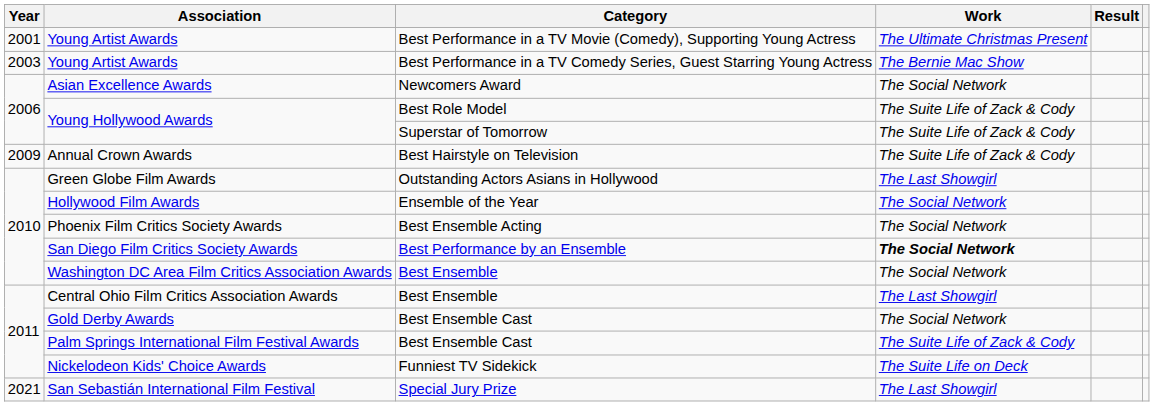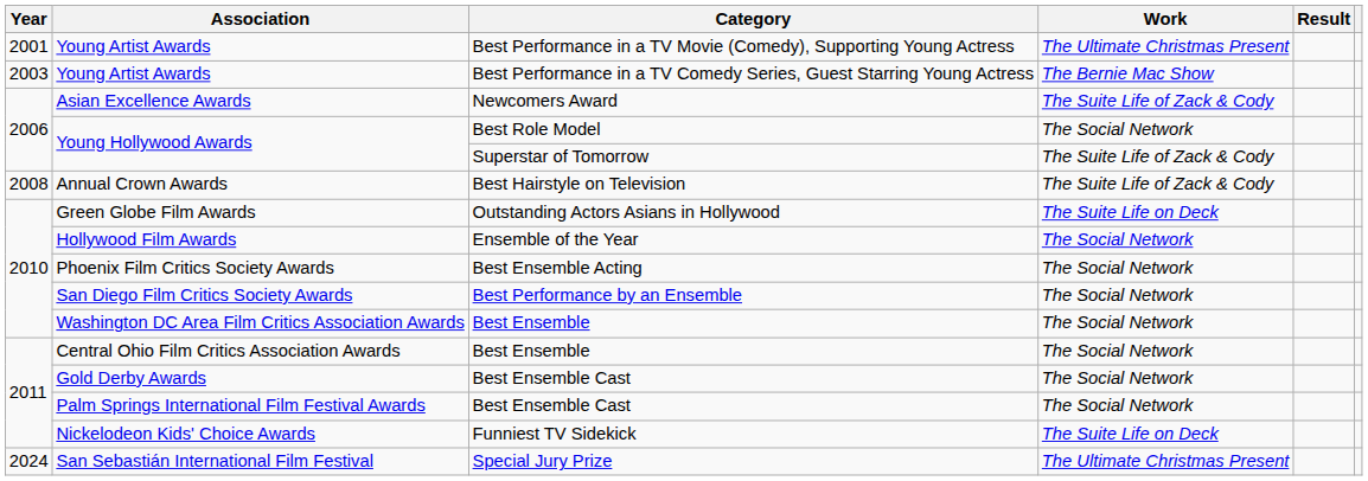 <table class="wikitable">
 <tr>
 <th>Year</th>
 <th>Association</th>
 <th>Category</th>
 <th>Work</th>
 <th>Result</th>
 <th></th>
 </tr>
 <tr>
 <td>2001</td>
 <td><a href='#'>Young Artist Awards</a></td>
 <td>Best Performance in a TV Movie (Comedy), Supporting Young Actress</td>
 <td><em><a href='#'>The Ultimate Christmas Present</a></em></td>
 <td></td>
 <td style="text-align:center"></td>
 </tr>
 <tr>
 <td>2003</td>
 <td><a href='#'>Young Artist Awards</a></td>
 <td>Best Performance in a TV Comedy Series, Guest Starring Young Actress</td>
 <td><em><a href='#'>The Bernie Mac Show</a></em></td>
 <td></td>
 <td style="text-align:center"></td>
 </tr>
 <tr>
 <td rowspan="3">2006</td>
 <td><a href='#'>Asian Excellence Awards</a></td>
 <td>Newcomers Award</td>
-<td><em>The Social Network</em></td>
+<td><em><a href='#'>The Suite Life of Zack & Cody</a></em></td>
 <td></td>
 <td style="text-align:center"></td>
 </tr>
 <tr>
 <td rowspan="2"><a href='#'>Young Hollywood Awards</a></td>
 <td>Best Role Model</td>
-<td><em>The Suite Life of Zack & Cody</em></td>
+<td><em>The Social Network</em></td>
 <td></td>
 <td style="text-align:center"></td>
 </tr>
 <tr>
 <td>Superstar of Tomorrow</td>
 <td><em>The Suite Life of Zack & Cody</em></td>
 <td></td>
 <td style="text-align:center"></td>
 </tr>
 <tr>
-<td>2009</td>
+<td>2008</td>
 <td>Annual Crown Awards</td>
 <td>Best Hairstyle on Television</td>
 <td><em>The Suite Life of Zack & Cody</em></td>
 <td></td>
 <td style="text-align:center"></td>
 </tr>
 <tr>
 <td rowspan="5">2010</td>
 <td>Green Globe Film Awards</td>
 <td>Outstanding Actors Asians in Hollywood</td>
-<td><em><a href='#'>The Last Showgirl</a></em></td>
+<td><em><a href='#'>The Suite Life on Deck</a></em></td>
 <td></td>
 <td style="text-align:center"></td>
 </tr>
 <tr>
 <td><a href='#'>Hollywood Film Awards</a></td>
 <td>Ensemble of the Year</td>
 <td><em><a href='#'>The Social Network</a></em></td>
 <td></td>
 <td style="text-align:center"></td>
 </tr>
 <tr>
 <td>Phoenix Film Critics Society Awards</td>
 <td>Best Ensemble Acting</td>
 <td><em>The Social Network</em></td>
 <td></td>
 <td style="text-align:center"></td>
 </tr>
 <tr>
 <td><a href='#'>San Diego Film Critics Society Awards</a></td>
 <td><a href='#'>Best Performance by an Ensemble</a></td>
-<td><strong><em>The Social Network</em></strong></td>
+<td><em>The Social Network</em></td>
 <td></td>
 <td style="text-align:center"></td>
 </tr>
 <tr>
 <td><a href='#'>Washington DC Area Film Critics Association Awards</a></td>
 <td><a href='#'>Best Ensemble</a></td>
 <td><em>The Social Network</em></td>
 <td></td>
 <td style="text-align:center"></td>
 </tr>
 <tr>
 <td rowspan="4">2011</td>
 <td>Central Ohio Film Critics Association Awards</td>
 <td>Best Ensemble</td>
-<td><em><a href='#'>The Last Showgirl</a></em></td>
+<td><em>The Social Network</em></td>
 <td></td>
 <td style="text-align:center"></td>
 </tr>
 <tr>
 <td><a href='#'>Gold Derby Awards</a></td>
 <td>Best Ensemble Cast</td>
 <td><em>The Social Network</em></td>
 <td></td>
 <td style="text-align:center"></td>
 </tr>
 <tr>
 <td><a href='#'>Palm Springs International Film Festival Awards</a></td>
 <td>Best Ensemble Cast</td>
-<td><em><a href='#'>The Suite Life of Zack & Cody</a></em></td>
+<td><em>The Social Network</em></td>
 <td></td>
 <td style="text-align:center"></td>
 </tr>
 <tr>
 <td><a href='#'>Nickelodeon Kids' Choice Awards</a></td>
 <td>Funniest TV Sidekick</td>
 <td><em><a href='#'>The Suite Life on Deck</a></em></td>
 <td></td>
 <td style="text-align:center"></td>
 </tr>
 <tr>
-<td>2021</td>
+<td>2024</td>
 <td><a href='#'>San Sebastián International Film Festival</a></td>
 <td><a href='#'>Special Jury Prize</a></td>
-<td><em><a href='#'>The Last Showgirl</a></em></td>
+<td><em><a href='#'>The Ultimate Christmas Present</a></em></td>
 <td></td>
 <td style="text-align:center"></td>
 </tr>
 </table>
